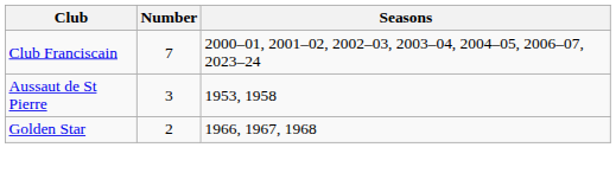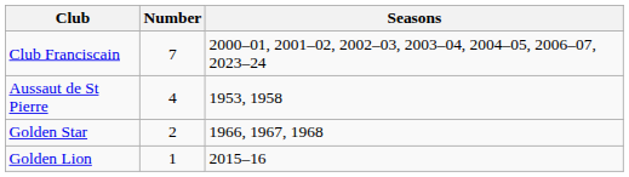 <table class="wikitable sortable">
 <tr>
 <th>Club</th>
 <th>Number</th>
 <th>Seasons</th>
 </tr>
 <tr>
 <td><a href='#'>Club Franciscain</a></td>
 <td style="text-align:center">7</td>
 <td>2000–01, 2001–02, 2002–03, 2003–04, 2004–05, 2006–07, 2023–24</td>
 </tr>
 <tr>
 <td><a href='#'>Aussaut de St Pierre</a></td>
-<td style="text-align:center">3</td>
+<td style="text-align:center">4</td>
 <td>1953, 1958</td>
 </tr>
 <tr>
 <td><a href='#'>Golden Star</a></td>
 <td style="text-align:center">2</td>
 <td>1966, 1967, 1968</td>
 </tr>
+<tr>
+<td><a href='#'>Golden Lion</a></td>
+<td style="text-align:center">1</td>
+<td>2015–16</td>
+</tr>
 </table>
